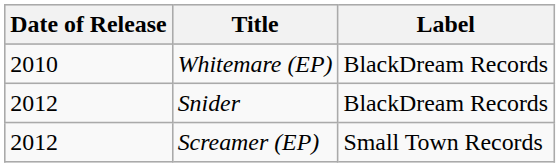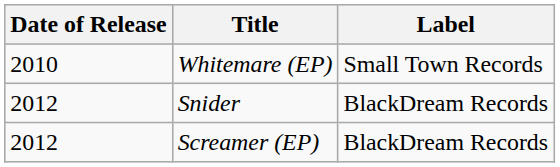 <table class="wikitable" style="font-size:95%;">
 <tr>
 <th>Date of Release</th>
 <th>Title</th>
 <th>Label</th>
 </tr>
 <tr>
 <td>2010</td>
 <td><em>Whitemare (EP)</em></td>
-<td>BlackDream Records</td>
+<td>Small Town Records</td>
 </tr>
 <tr>
 <td>2012</td>
 <td><em>Snider</em></td>
 <td>BlackDream Records</td>
 </tr>
 <tr>
 <td>2012</td>
 <td><em>Screamer (EP)</em></td>
-<td>Small Town Records</td>
+<td>BlackDream Records</td>
 </tr>
 </table>
